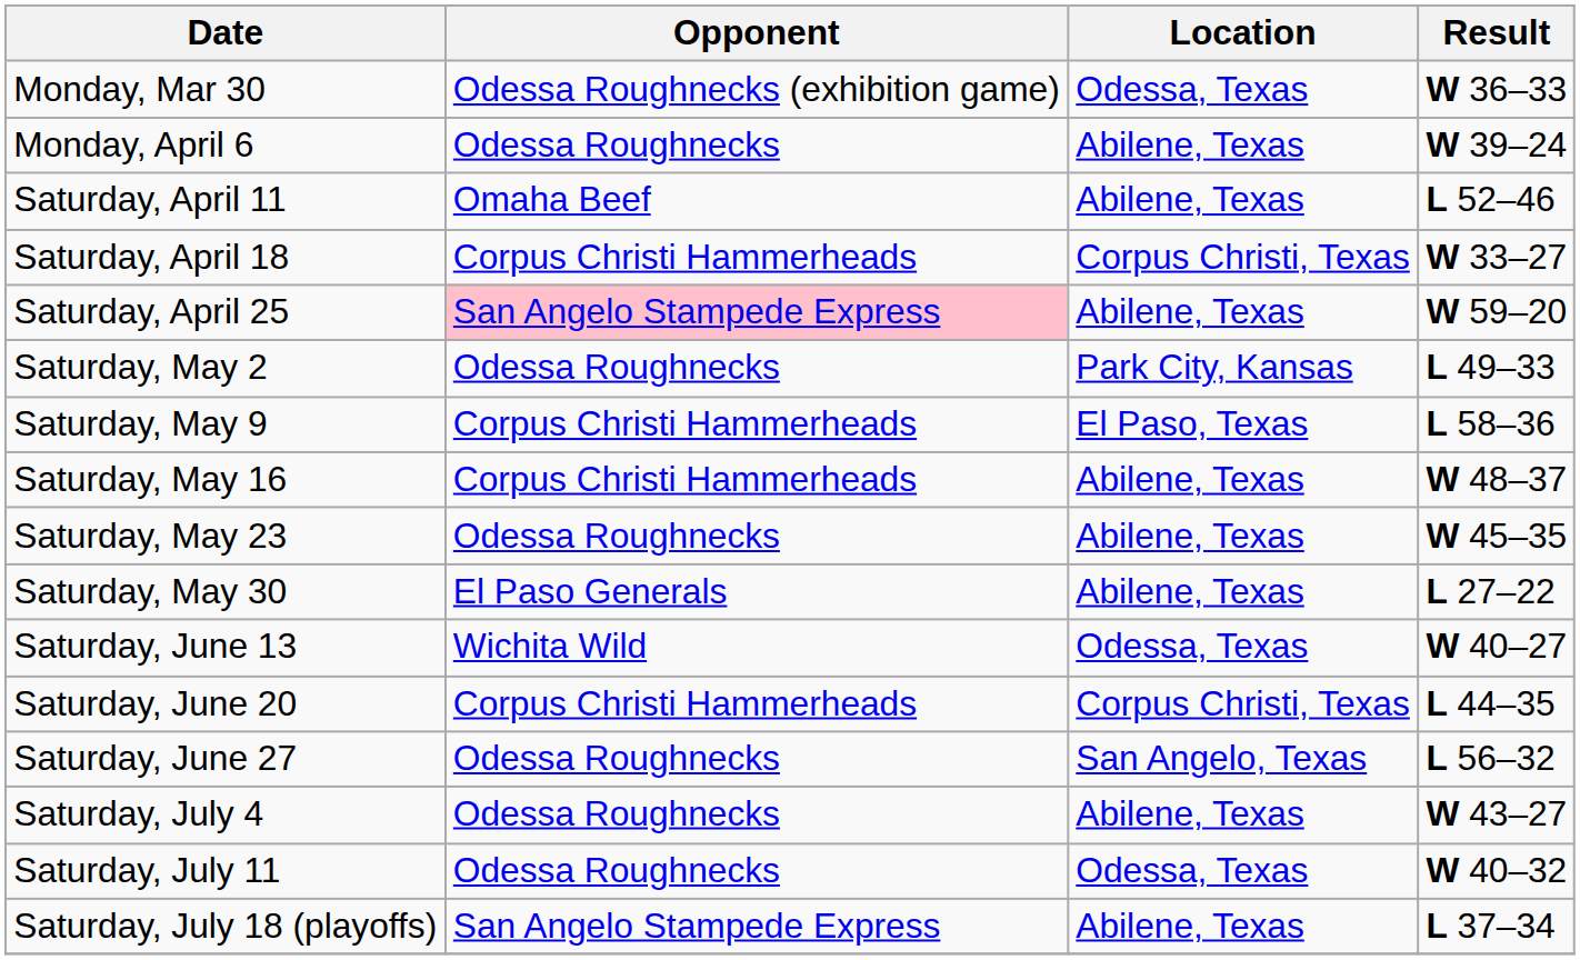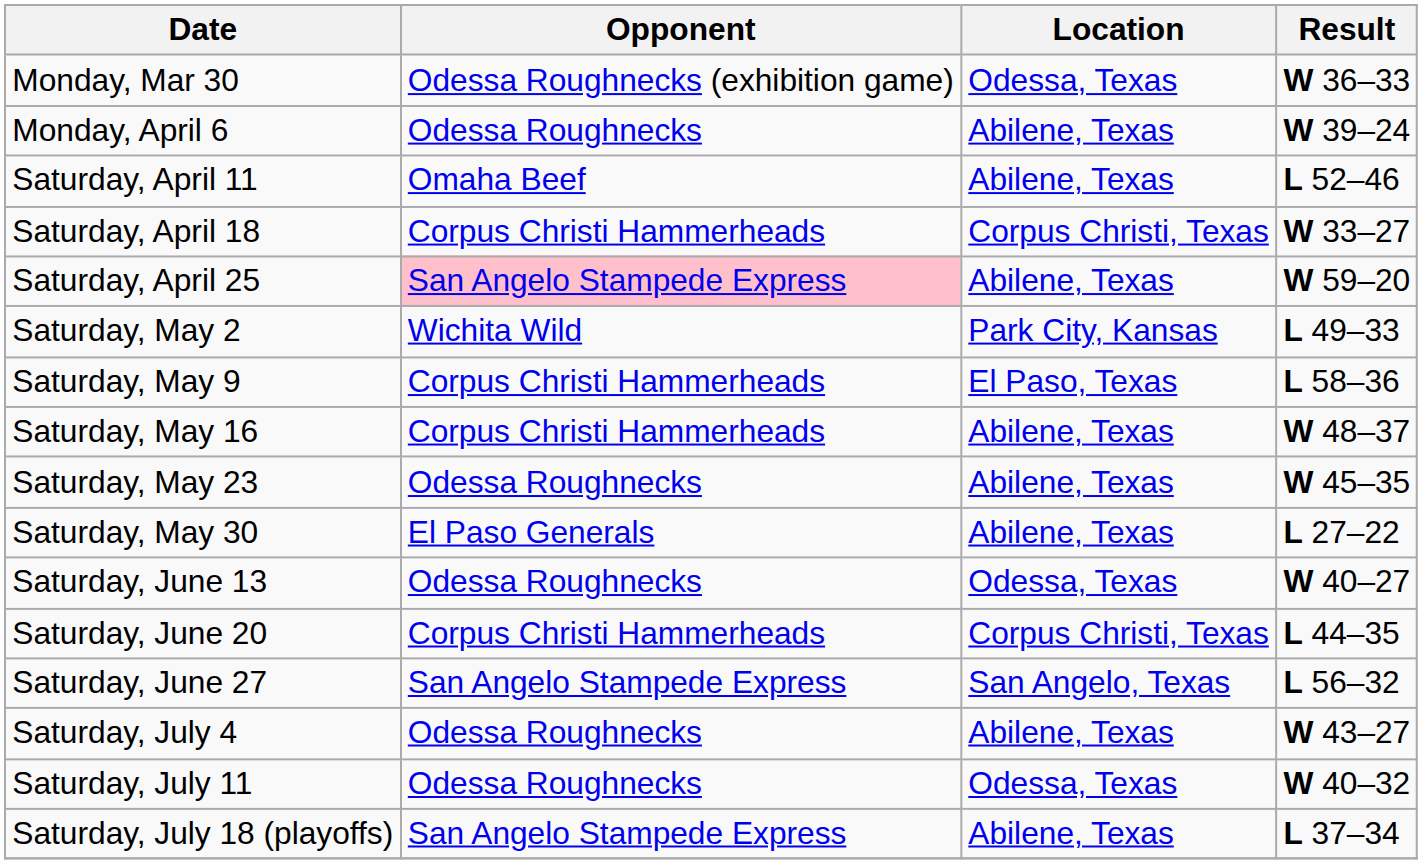 <table class="wikitable">
 <tr>
 <th>Date</th>
 <th>Opponent</th>
 <th>Location</th>
 <th>Result</th>
 </tr>
 <tr>
 <td>Monday, Mar 30</td>
 <td><a href='#'>Odessa Roughnecks</a> (exhibition game)</td>
 <td><a href='#'>Odessa, Texas</a></td>
 <td><strong>W</strong> 36–33</td>
 </tr>
 <tr>
 <td>Monday, April 6</td>
 <td><a href='#'>Odessa Roughnecks</a></td>
 <td><a href='#'>Abilene, Texas</a></td>
 <td><strong>W</strong> 39–24</td>
 </tr>
 <tr>
 <td>Saturday, April 11</td>
 <td><a href='#'>Omaha Beef</a></td>
 <td><a href='#'>Abilene, Texas</a></td>
 <td><strong>L</strong> 52–46</td>
 </tr>
 <tr>
 <td>Saturday, April 18</td>
 <td><a href='#'>Corpus Christi Hammerheads</a></td>
 <td><a href='#'>Corpus Christi, Texas</a></td>
 <td><strong>W</strong> 33–27</td>
 </tr>
 <tr>
 <td>Saturday, April 25</td>
 <td style="background: pink;"><a href='#'>San Angelo Stampede Express</a></td>
 <td><a href='#'>Abilene, Texas</a></td>
 <td><strong>W</strong> 59–20</td>
 </tr>
 <tr>
 <td>Saturday, May 2</td>
-<td><a href='#'>Odessa Roughnecks</a></td>
+<td><a href='#'>Wichita Wild</a></td>
 <td><a href='#'>Park City, Kansas</a></td>
 <td><strong>L</strong> 49–33</td>
 </tr>
 <tr>
 <td>Saturday, May 9</td>
 <td><a href='#'>Corpus Christi Hammerheads</a></td>
 <td><a href='#'>El Paso, Texas</a></td>
 <td><strong>L</strong> 58–36</td>
 </tr>
 <tr>
 <td>Saturday, May 16</td>
 <td><a href='#'>Corpus Christi Hammerheads</a></td>
 <td><a href='#'>Abilene, Texas</a></td>
 <td><strong>W</strong> 48–37</td>
 </tr>
 <tr>
 <td>Saturday, May 23</td>
 <td><a href='#'>Odessa Roughnecks</a></td>
 <td><a href='#'>Abilene, Texas</a></td>
 <td><strong>W</strong> 45–35</td>
 </tr>
 <tr>
 <td>Saturday, May 30</td>
 <td><a href='#'>El Paso Generals</a></td>
 <td><a href='#'>Abilene, Texas</a></td>
 <td><strong>L</strong> 27–22</td>
 </tr>
 <tr>
 <td>Saturday, June 13</td>
-<td><a href='#'>Wichita Wild</a></td>
+<td><a href='#'>Odessa Roughnecks</a></td>
 <td><a href='#'>Odessa, Texas</a></td>
 <td><strong>W</strong> 40–27</td>
 </tr>
 <tr>
 <td>Saturday, June 20</td>
 <td><a href='#'>Corpus Christi Hammerheads</a></td>
 <td><a href='#'>Corpus Christi, Texas</a></td>
 <td><strong>L</strong> 44–35</td>
 </tr>
 <tr>
 <td>Saturday, June 27</td>
-<td><a href='#'>Odessa Roughnecks</a></td>
+<td><a href='#'>San Angelo Stampede Express</a></td>
 <td><a href='#'>San Angelo, Texas</a></td>
 <td><strong>L</strong> 56–32</td>
 </tr>
 <tr>
 <td>Saturday, July 4</td>
 <td><a href='#'>Odessa Roughnecks</a></td>
 <td><a href='#'>Abilene, Texas</a></td>
 <td><strong>W</strong> 43–27</td>
 </tr>
 <tr>
 <td>Saturday, July 11</td>
 <td><a href='#'>Odessa Roughnecks</a></td>
 <td><a href='#'>Odessa, Texas</a></td>
 <td><strong>W</strong> 40–32</td>
 </tr>
 <tr>
 <td>Saturday, July 18 (playoffs)</td>
 <td><a href='#'>San Angelo Stampede Express</a></td>
 <td><a href='#'>Abilene, Texas</a></td>
 <td><strong>L</strong> 37–34</td>
 </tr>
 <tr>
 </tr>
 </table>
